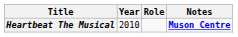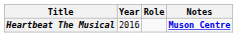 <table class="wikitable sortable plainrowheaders" style="text-align: left;">
 <tr>
 <th scope="col">Title</th>
 <th scope="col">Year</th>
 <th scope="col">Role</th>
 <th class="unsortable">Notes</th>
 </tr>
 <tr>
 <th scope="row"><em>Heartbeat The Musical</em></th>
-<td>2010</td>
+<td>2016</td>
 <td></td>
 <td><strong><a href='#'>Muson Centre</a></strong></td>
 </tr>
 </table>
